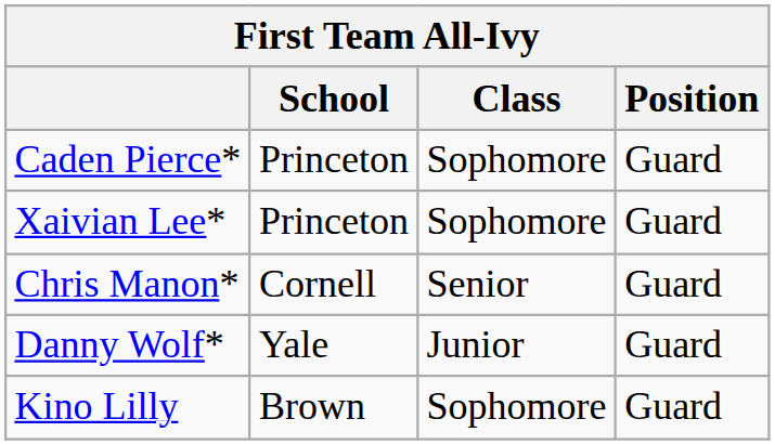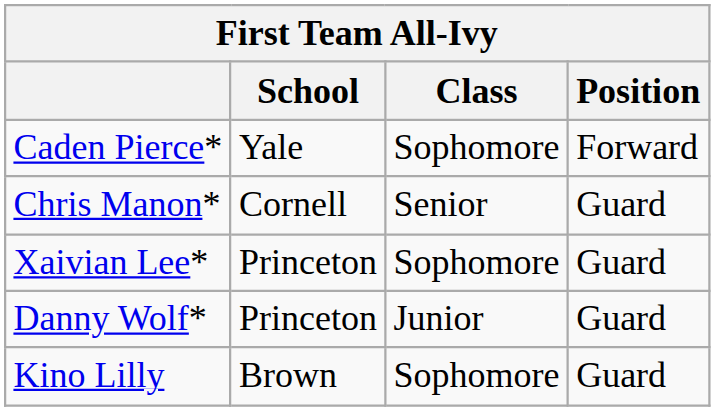 <table class="wikitable">
 <tr>
 <th colspan="4">First Team All-Ivy</th>
 </tr>
 <tr>
 <th></th>
 <th>School</th>
 <th>Class</th>
 <th>Position</th>
 </tr>
 <tr>
 <td><a href='#'>Caden Pierce</a>*</td>
-<td>Princeton</td>
+<td>Yale</td>
 <td>Sophomore</td>
+<td>Forward</td>
+</tr>
+<tr>
+<td><a href='#'>Chris Manon</a>*</td>
+<td>Cornell</td>
+<td>Senior</td>
 <td>Guard</td>
 </tr>
 <tr>
 <td><a href='#'>Xaivian Lee</a>*</td>
 <td>Princeton</td>
 <td>Sophomore</td>
 <td>Guard</td>
 </tr>
 <tr>
-<td><a href='#'>Chris Manon</a>*</td>
-<td>Cornell</td>
-<td>Senior</td>
-<td>Guard</td>
-</tr>
-<tr>
 <td><a href='#'>Danny Wolf</a>*</td>
-<td>Yale</td>
+<td>Princeton</td>
 <td>Junior</td>
 <td>Guard</td>
 </tr>
 <tr>
 <td><a href='#'>Kino Lilly</a></td>
 <td>Brown</td>
 <td>Sophomore</td>
 <td>Guard</td>
 </tr>
 </table>
